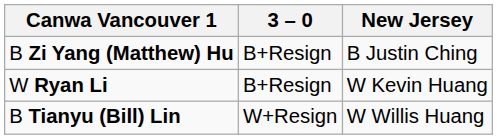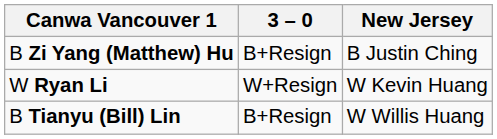 <table class="wikitable">
 <tr>
 <th>Canwa Vancouver 1</th>
 <th>3 – 0</th>
 <th>New Jersey</th>
 </tr>
 <tr>
 <td>B <strong>Zi Yang (Matthew) Hu</strong></td>
 <td>B+Resign</td>
 <td>B Justin Ching</td>
 </tr>
 <tr>
 <td>W <strong>Ryan Li</strong></td>
-<td>B+Resign</td>
+<td>W+Resign</td>
 <td>W Kevin Huang</td>
 </tr>
 <tr>
 <td>B <strong>Tianyu (Bill) Lin</strong></td>
-<td>W+Resign</td>
+<td>B+Resign</td>
 <td>W Willis Huang</td>
 </tr>
 </table>
